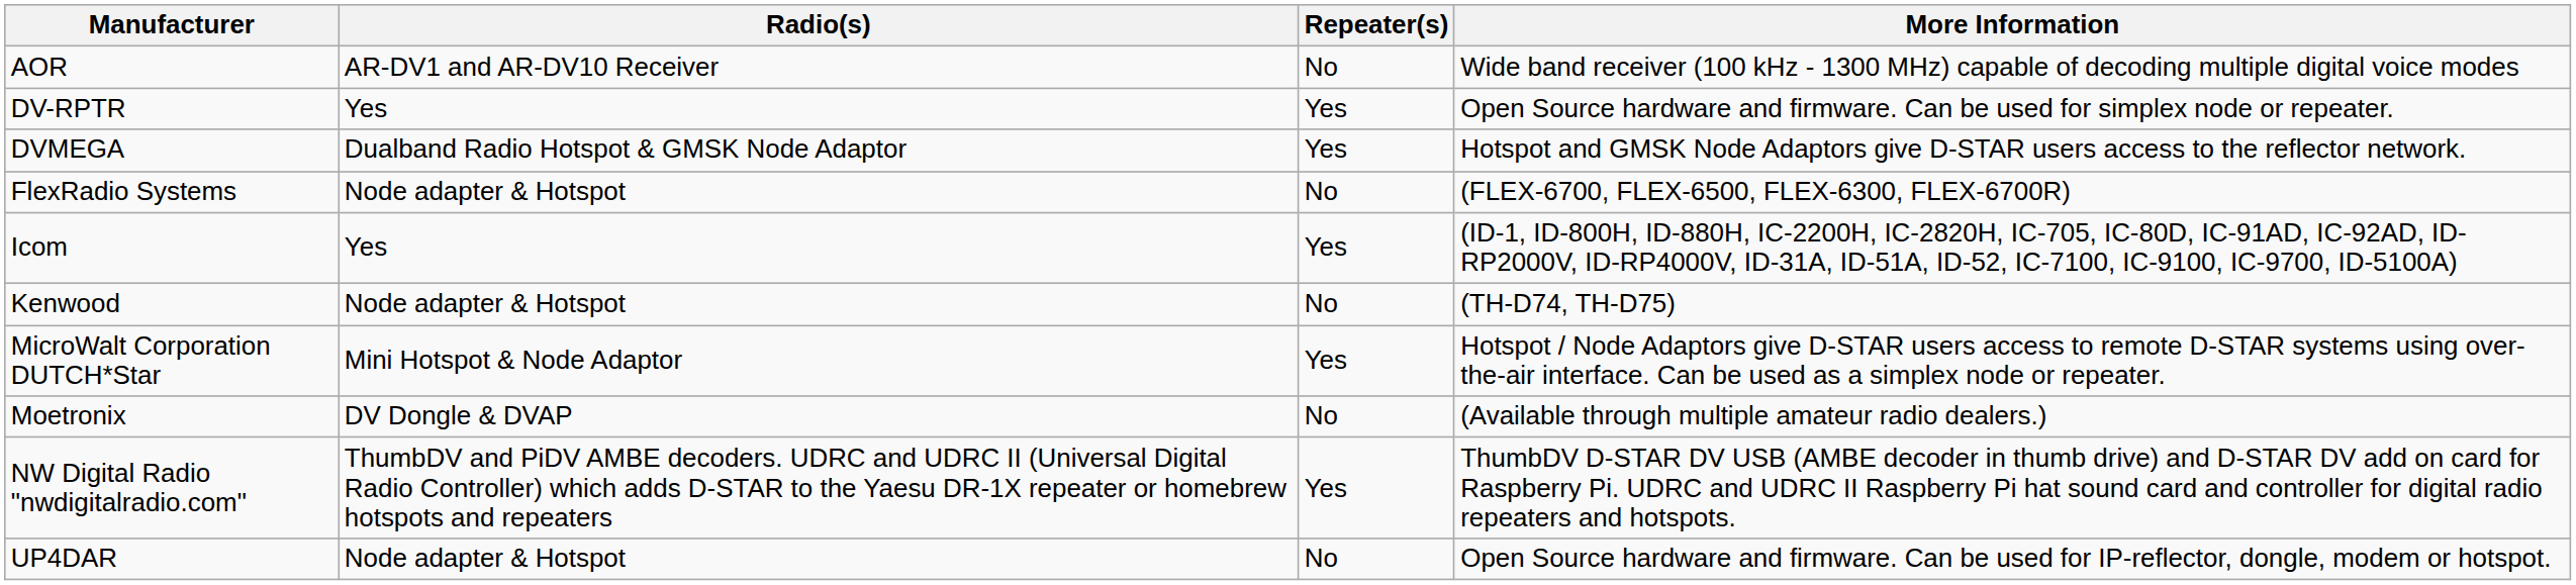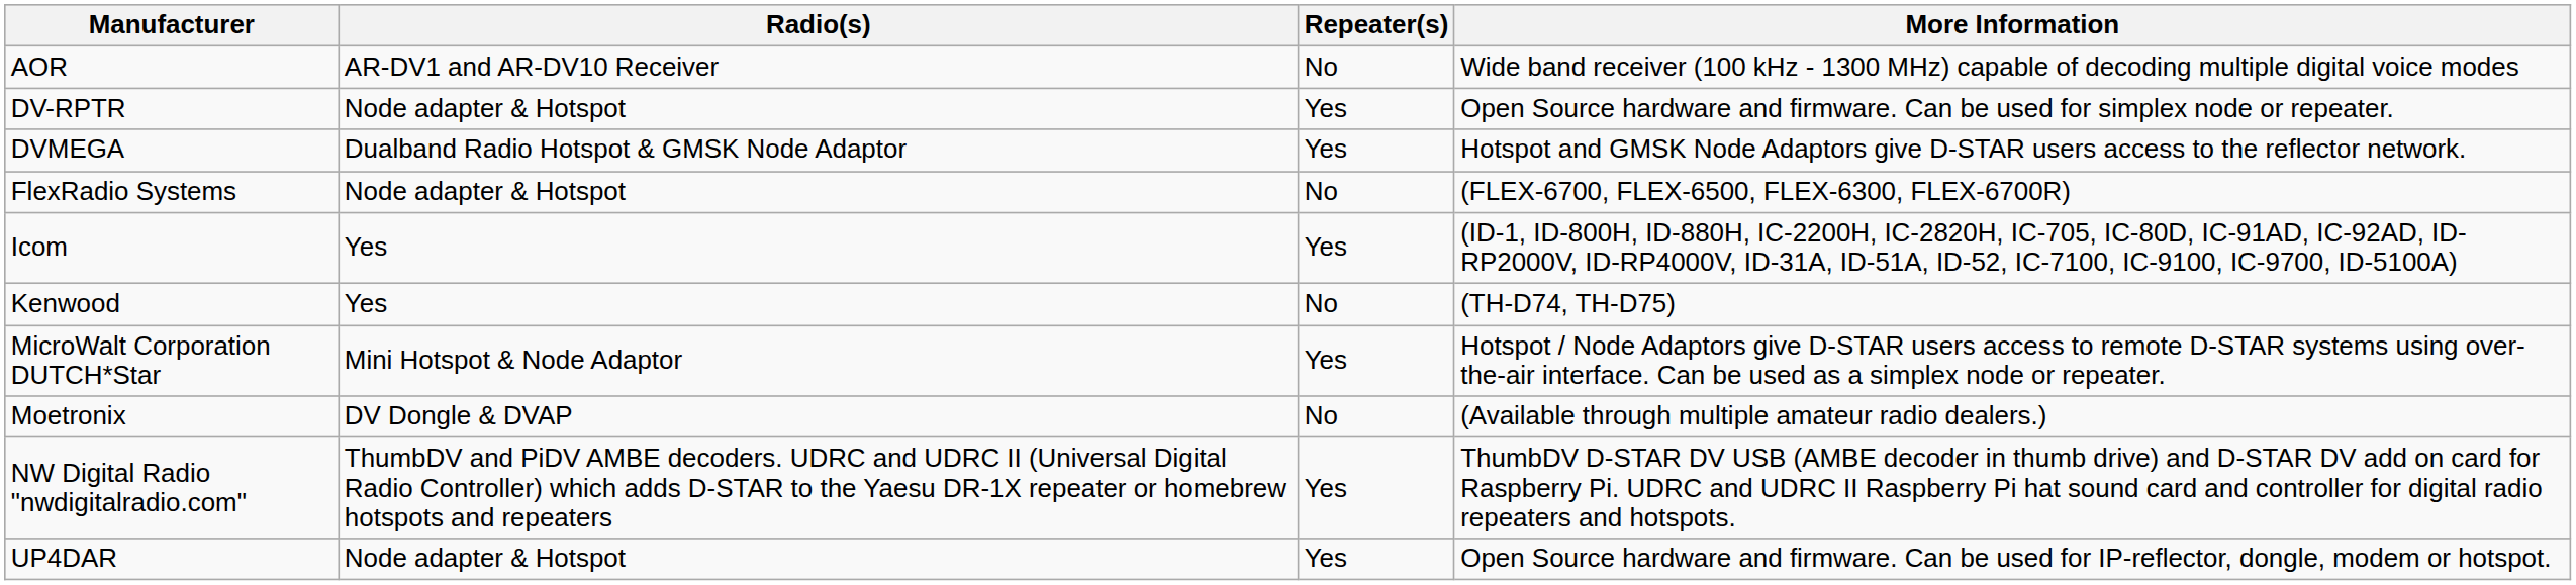 <table class="wikitable">
 <tr>
 <th>Manufacturer</th>
 <th>Radio(s)</th>
 <th>Repeater(s)</th>
 <th>More Information</th>
 </tr>
 <tr>
 <td>AOR</td>
 <td>AR-DV1 and AR-DV10 Receiver</td>
 <td>No</td>
 <td>Wide band receiver (100 kHz - 1300 MHz) capable of decoding multiple digital voice modes</td>
 </tr>
 <tr>
 <td>DV-RPTR</td>
-<td>Yes</td>
+<td>Node adapter & Hotspot</td>
 <td>Yes</td>
 <td>Open Source hardware and firmware. Can be used for simplex node or repeater.</td>
 </tr>
 <tr>
 <td>DVMEGA</td>
 <td>Dualband Radio Hotspot & GMSK Node Adaptor</td>
 <td>Yes</td>
 <td>Hotspot and GMSK Node Adaptors give D-STAR users access to the reflector network.</td>
 </tr>
 <tr>
 <td>FlexRadio Systems</td>
 <td>Node adapter & Hotspot</td>
 <td>No</td>
 <td>(FLEX-6700, FLEX-6500, FLEX-6300, FLEX-6700R)</td>
 </tr>
 <tr>
 <td>Icom</td>
 <td>Yes</td>
 <td>Yes</td>
 <td>(ID-1, ID-800H, ID-880H, IC-2200H, IC-2820H, IC-705, IC-80D, IC-91AD, IC-92AD, ID-RP2000V, ID-RP4000V, ID-31A, ID-51A, ID-52, IC-7100, IC-9100, IC-9700, ID-5100A)</td>
 </tr>
 <tr>
 <td>Kenwood</td>
-<td>Node adapter & Hotspot</td>
+<td>Yes</td>
 <td>No</td>
 <td>(TH-D74, TH-D75)</td>
 </tr>
 <tr>
 <td>MicroWalt Corporation DUTCH*Star</td>
 <td>Mini Hotspot & Node Adaptor</td>
 <td>Yes</td>
 <td>Hotspot / Node Adaptors give D-STAR users access to remote D-STAR systems using over-the-air interface. Can be used as a simplex node or repeater.</td>
 </tr>
 <tr>
 <td>Moetronix</td>
 <td>DV Dongle & DVAP</td>
 <td>No</td>
 <td>(Available through multiple amateur radio dealers.)</td>
 </tr>
 <tr>
 <td>NW Digital Radio "nwdigitalradio.com"</td>
 <td>ThumbDV and PiDV AMBE decoders. UDRC and UDRC II (Universal Digital Radio Controller) which adds D-STAR to the Yaesu DR-1X repeater or homebrew hotspots and repeaters</td>
 <td>Yes</td>
 <td>ThumbDV D-STAR DV USB (AMBE decoder in thumb drive) and D-STAR DV add on card for Raspberry Pi. UDRC and UDRC II Raspberry Pi hat sound card and controller for digital radio repeaters and hotspots.</td>
 </tr>
 <tr>
 <td>UP4DAR</td>
 <td>Node adapter & Hotspot</td>
-<td>No</td>
+<td>Yes</td>
 <td>Open Source hardware and firmware. Can be used for IP-reflector, dongle, modem or hotspot.</td>
 </tr>
 </table>
